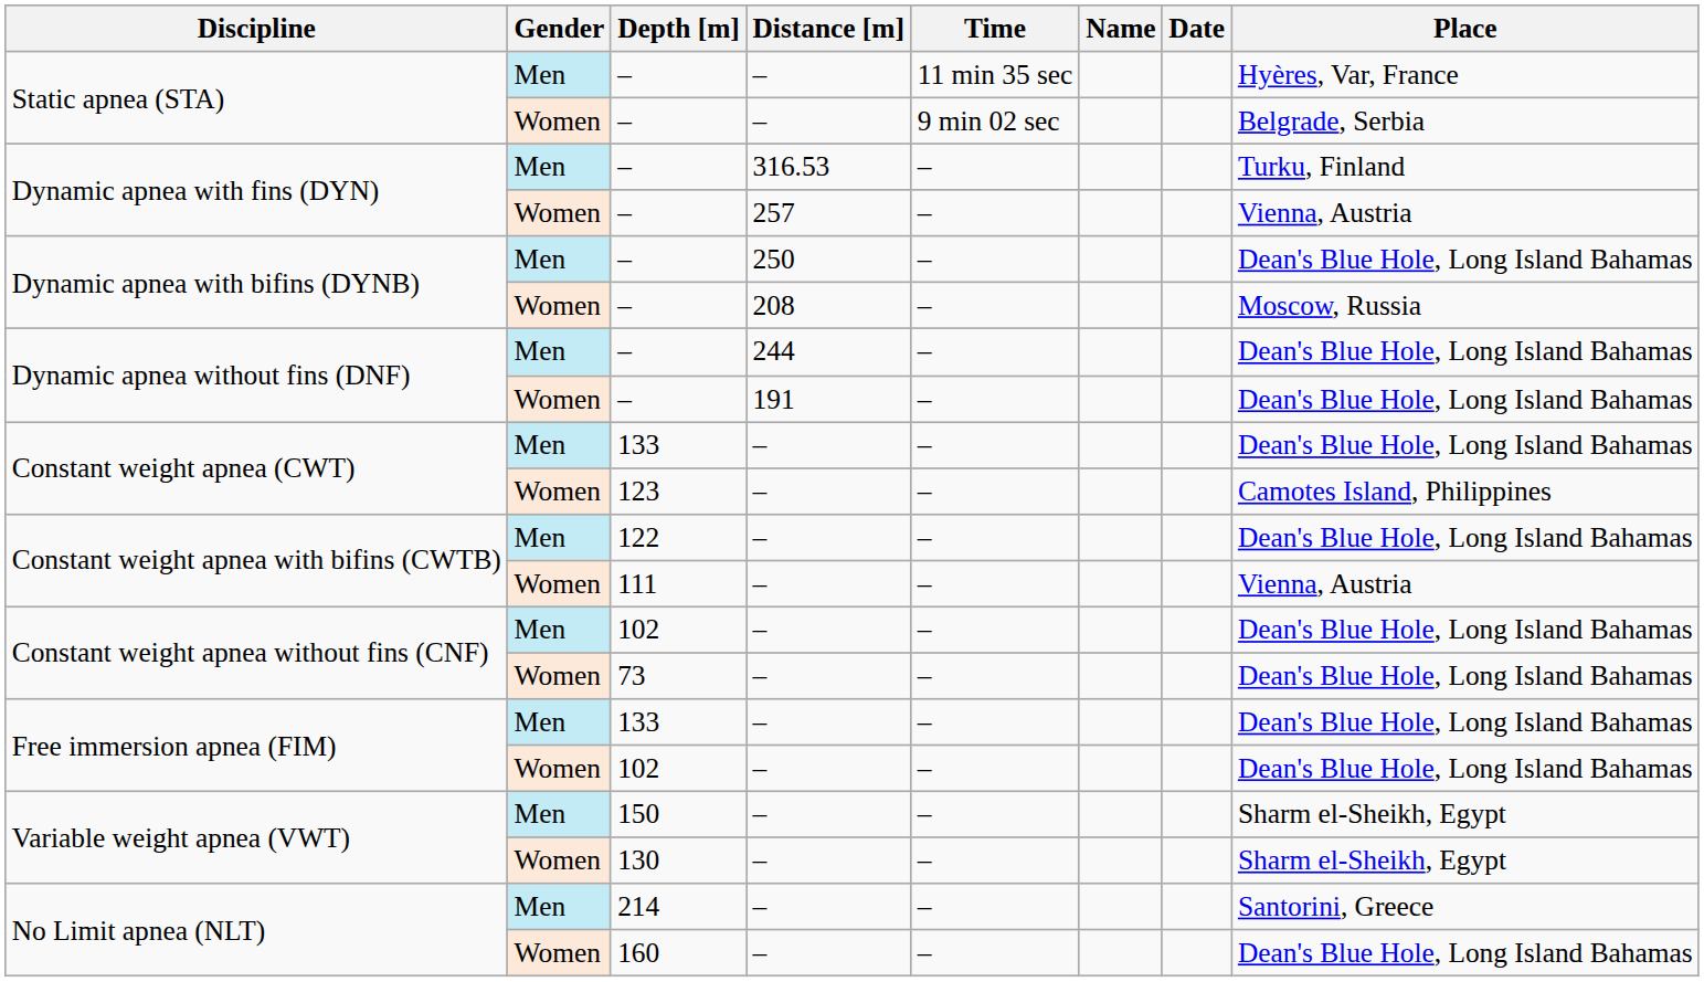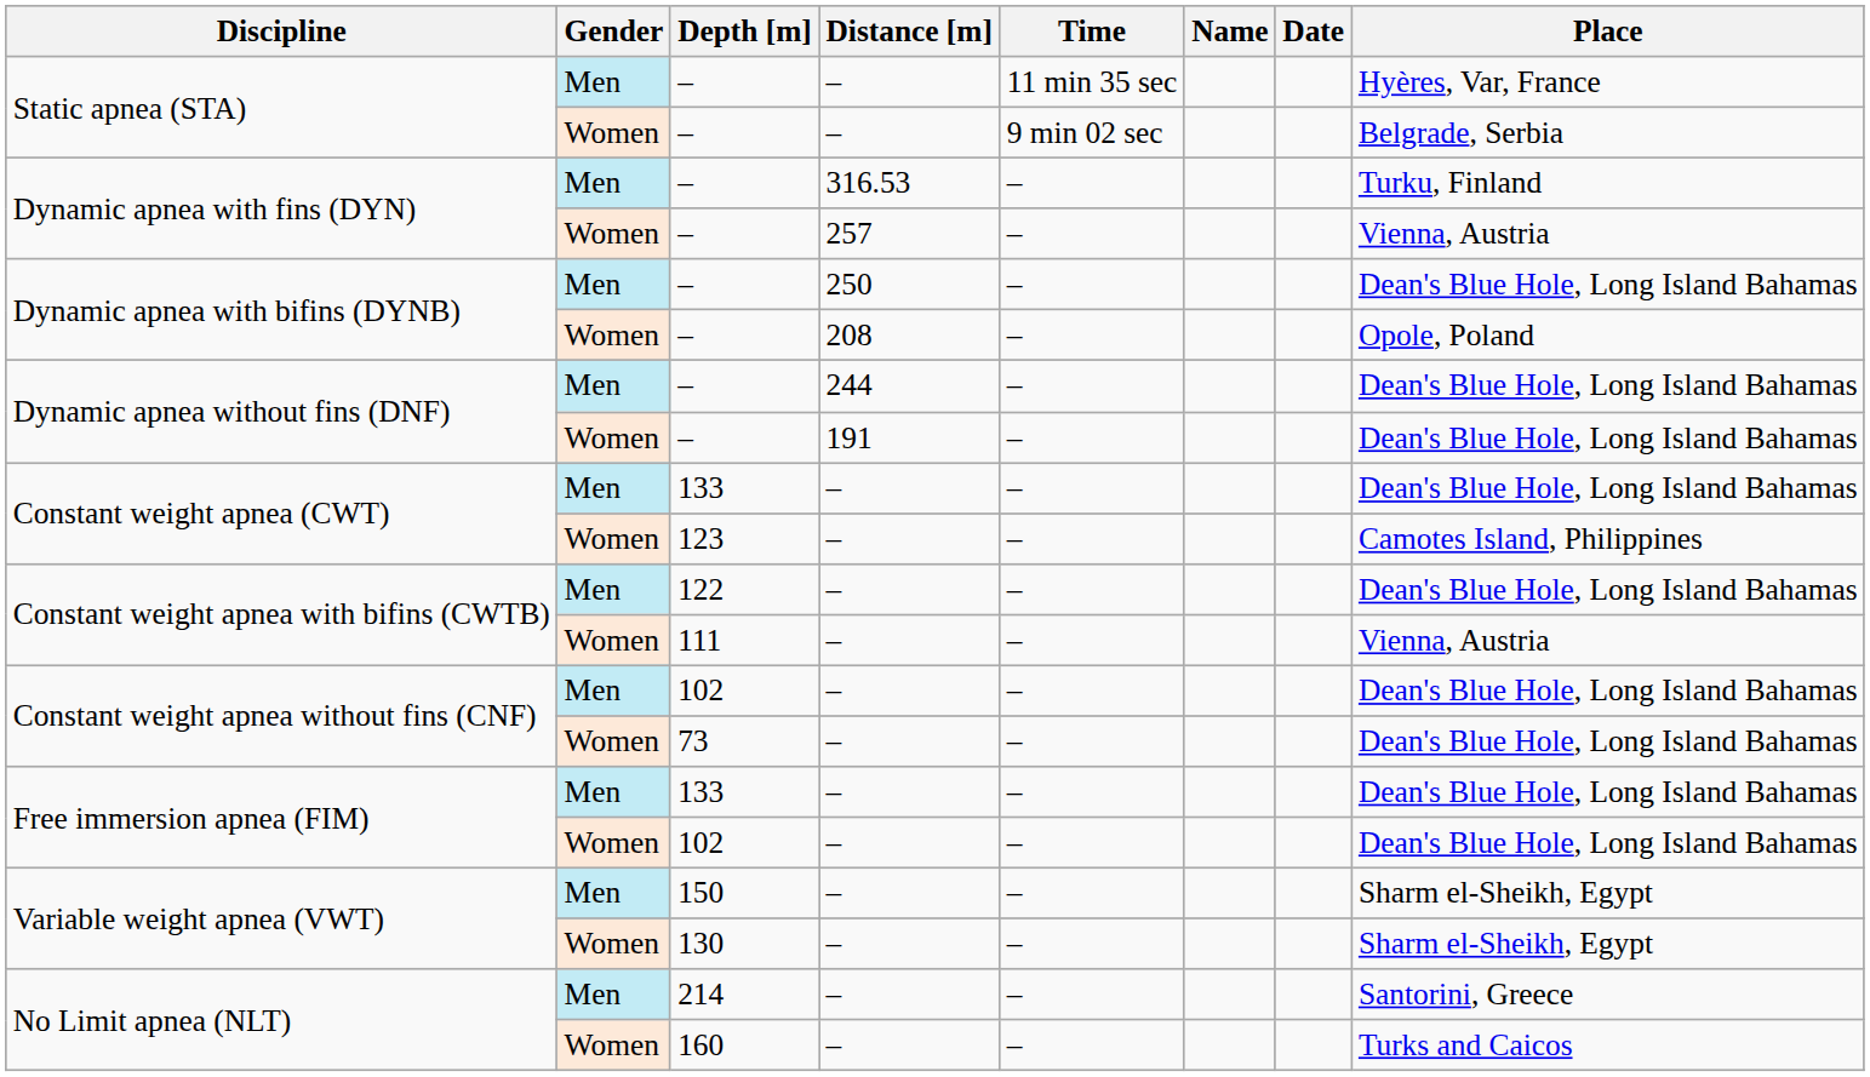 <table class="wikitable sortable" style="font-size: 95%;">
 <tr>
 <th>Discipline</th>
 <th>Gender</th>
 <th>Depth [m]</th>
 <th>Distance [m]</th>
 <th>Time</th>
 <th>Name</th>
 <th>Date</th>
 <th>Place</th>
 </tr>
 <tr>
 <td rowspan="2">Static apnea (STA) </td>
 <td bgcolor="#c2ebf5">Men</td>
 <td>–</td>
 <td>–</td>
 <td>11 min 35 sec</td>
 <td></td>
 <td></td>
 <td><a href='#'>Hyères</a>, Var, France</td>
 </tr>
 <tr>
 <td bgcolor="#fde9d9">Women</td>
 <td>–</td>
 <td>–</td>
 <td>9 min 02 sec</td>
 <td></td>
 <td></td>
 <td><a href='#'>Belgrade</a>, Serbia</td>
 </tr>
 <tr>
 <td rowspan="2">Dynamic apnea with fins (DYN)</td>
 <td bgcolor="#c2ebf5">Men</td>
 <td>–</td>
 <td>316.53</td>
 <td>–</td>
 <td></td>
 <td></td>
 <td><a href='#'>Turku</a>, Finland</td>
 </tr>
 <tr>
 <td bgcolor="#fde9d9">Women</td>
 <td>–</td>
 <td>257</td>
 <td>–</td>
 <td></td>
 <td></td>
 <td><a href='#'>Vienna</a>, Austria</td>
 </tr>
 <tr>
 <td rowspan="2">Dynamic apnea with bifins (DYNB)</td>
 <td bgcolor="#c2ebf5">Men</td>
 <td>–</td>
 <td>250</td>
 <td>–</td>
 <td></td>
 <td></td>
 <td><a href='#'>Dean's Blue Hole</a>, Long Island Bahamas</td>
 </tr>
 <tr>
 <td bgcolor="#fde9d9">Women</td>
 <td>–</td>
 <td>208</td>
 <td>–</td>
 <td></td>
 <td></td>
-<td><a href='#'>Moscow</a>, Russia</td>
+<td><a href='#'>Opole</a>, Poland</td>
 </tr>
 <tr>
 <td rowspan="2">Dynamic apnea without fins (DNF)</td>
 <td bgcolor="#c2ebf5">Men</td>
 <td>–</td>
 <td>244</td>
 <td>–</td>
 <td></td>
 <td></td>
 <td><a href='#'>Dean's Blue Hole</a>, Long Island Bahamas</td>
 </tr>
 <tr>
 <td bgcolor="#fde9d9">Women</td>
 <td>–</td>
 <td>191</td>
 <td>–</td>
 <td></td>
 <td></td>
 <td><a href='#'>Dean's Blue Hole</a>, Long Island Bahamas</td>
 </tr>
 <tr>
 <td rowspan="2">Constant weight apnea (CWT)</td>
 <td bgcolor="#c2ebf5">Men</td>
 <td>133</td>
 <td>–</td>
 <td>–</td>
 <td></td>
 <td></td>
 <td><a href='#'>Dean's Blue Hole</a>, Long Island Bahamas</td>
 </tr>
 <tr>
 <td bgcolor="#fde9d9">Women</td>
 <td>123</td>
 <td>–</td>
 <td>–</td>
 <td></td>
 <td></td>
 <td><a href='#'>Camotes Island</a>, Philippines</td>
 </tr>
 <tr>
 <td rowspan="2">Constant weight apnea with bifins (CWTB)</td>
 <td bgcolor="#c2ebf5">Men</td>
 <td>122</td>
 <td>–</td>
 <td>–</td>
 <td></td>
 <td></td>
 <td><a href='#'>Dean's Blue Hole</a>, Long Island Bahamas</td>
 </tr>
 <tr>
 <td bgcolor="#fde9d9">Women</td>
 <td>111</td>
 <td>–</td>
 <td>–</td>
 <td></td>
 <td></td>
 <td><a href='#'>Vienna</a>, Austria</td>
 </tr>
 <tr>
 <td rowspan="2">Constant weight apnea without fins (CNF)</td>
 <td bgcolor="#c2ebf5">Men</td>
 <td>102</td>
 <td>–</td>
 <td>–</td>
 <td></td>
 <td></td>
 <td><a href='#'>Dean's Blue Hole</a>, Long Island Bahamas</td>
 </tr>
 <tr>
 <td bgcolor="#fde9d9">Women</td>
 <td>73</td>
 <td>–</td>
 <td>–</td>
 <td></td>
 <td></td>
 <td><a href='#'>Dean's Blue Hole</a>, Long Island Bahamas</td>
 </tr>
 <tr>
 <td rowspan="2">Free immersion apnea (FIM)</td>
 <td bgcolor="#c2ebf5">Men</td>
 <td>133</td>
 <td>–</td>
 <td>–</td>
 <td></td>
 <td></td>
 <td><a href='#'>Dean's Blue Hole</a>, Long Island Bahamas</td>
 </tr>
 <tr>
 <td bgcolor="#fde9d9">Women</td>
 <td>102</td>
 <td>–</td>
 <td>–</td>
 <td></td>
 <td></td>
 <td><a href='#'>Dean's Blue Hole</a>, Long Island Bahamas</td>
 </tr>
 <tr>
 <td rowspan="2">Variable weight apnea (VWT)</td>
 <td bgcolor="#c2ebf5">Men</td>
 <td>150</td>
 <td>–</td>
 <td>–</td>
 <td></td>
 <td></td>
 <td>Sharm el-Sheikh, Egypt</td>
 </tr>
 <tr>
 <td bgcolor="#fde9d9">Women</td>
 <td>130</td>
 <td>–</td>
 <td>–</td>
 <td></td>
 <td></td>
 <td><a href='#'>Sharm el-Sheikh</a>, Egypt</td>
 </tr>
 <tr>
 <td rowspan="2">No Limit apnea (NLT)</td>
 <td bgcolor="#c2ebf5">Men</td>
 <td>214</td>
 <td>–</td>
 <td>–</td>
 <td></td>
 <td></td>
 <td><a href='#'>Santorini</a>, Greece</td>
 </tr>
 <tr>
 <td bgcolor="#fde9d9">Women</td>
 <td>160</td>
 <td>–</td>
 <td>–</td>
 <td></td>
 <td></td>
-<td><a href='#'>Dean's Blue Hole</a>, Long Island Bahamas</td>
+<td><a href='#'>Turks and Caicos</a></td>
 </tr>
 </table>
